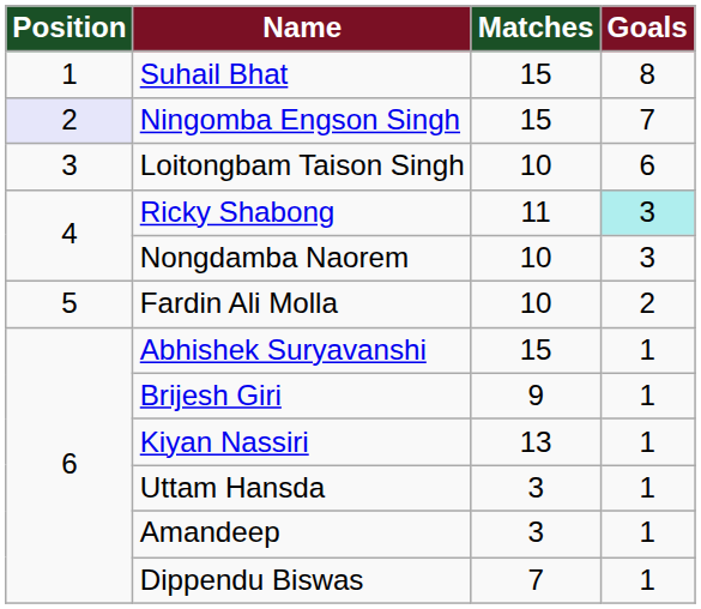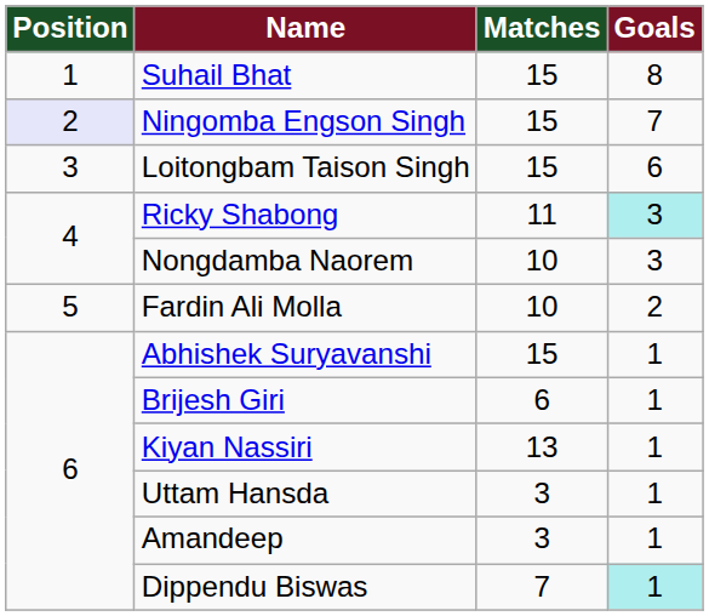 <table class="wikitable" margin-left:1em;float:center">
 <tr>
 <th style="background:#1A5026; color:white; text-align:center;">Position</th>
 <th style="background:#7A1024; color:white; text-align:center;">Name</th>
 <th style="background:#1A5026; color:white; text-align:center;">Matches</th>
 <th style="background:#7A1024; color:white; text-align:center;">Goals</th>
 </tr>
 <tr>
 <td rowspan="1"style="text-align:center">1</td>
 <td> <a href='#'>Suhail Bhat</a></td>
 <td style="text-align:center">15</td>
 <td style="text-align:center">8</td>
 </tr>
 <tr>
 <td rowspan="1"style="background: lavender; text-align:center">2</td>
 <td> <a href='#'>Ningomba Engson Singh </a></td>
 <td style="text-align:center">15</td>
 <td style="text-align:center">7</td>
 </tr>
 <tr>
 <td rowspan="1"style="text-align:center">3</td>
 <td> Loitongbam Taison Singh</td>
-<td style="text-align:center">10</td>
+<td style="text-align:center">15</td>
 <td style="text-align:center">6</td>
 </tr>
 <tr>
 <td rowspan="2"style="text-align:center">4</td>
 <td> <a href='#'>Ricky Shabong</a></td>
 <td style="text-align:center">11</td>
 <td style="background: paleturquoise; text-align:center">3</td>
 </tr>
 <tr>
 <td> Nongdamba Naorem</td>
 <td style="text-align:center">10</td>
 <td style="text-align:center">3</td>
 </tr>
 <tr>
 <td rowspan="1"style="text-align:center">5</td>
 <td> Fardin Ali Molla</td>
 <td style="text-align:center">10</td>
 <td style="text-align:center">2</td>
 </tr>
 <tr>
 <td rowspan="6"style="text-align:center">6</td>
 <td> <a href='#'>Abhishek Suryavanshi </a></td>
 <td style="text-align:center">15</td>
 <td style="text-align:center">1</td>
 </tr>
 <tr>
 <td> <a href='#'>Brijesh Giri</a></td>
-<td style="text-align:center">9</td>
+<td style="text-align:center">6</td>
 <td style="text-align:center">1</td>
 </tr>
 <tr>
 <td> <a href='#'>Kiyan Nassiri </a></td>
 <td style="text-align:center">13</td>
 <td style="text-align:center">1</td>
 </tr>
 <tr>
 <td>  Uttam Hansda</td>
 <td style="text-align:center">3</td>
 <td style="text-align:center">1</td>
 </tr>
 <tr>
 <td>  Amandeep</td>
 <td style="text-align:center">3</td>
 <td style="text-align:center">1</td>
 </tr>
 <tr>
 <td> Dippendu Biswas</td>
 <td style="text-align:center">7</td>
-<td style="text-align:center">1</td>
+<td style="background: paleturquoise; text-align:center">1</td>
 </tr>
 </table>
